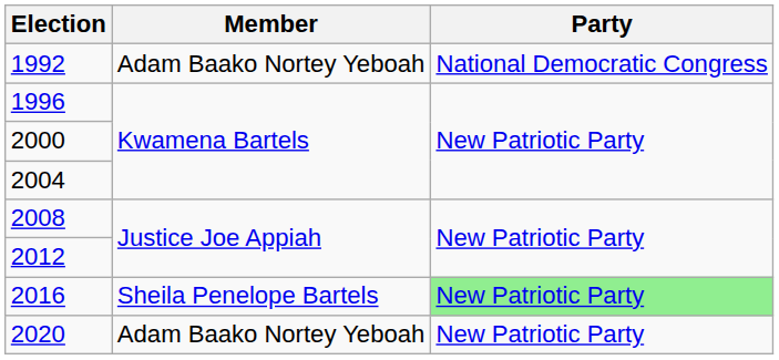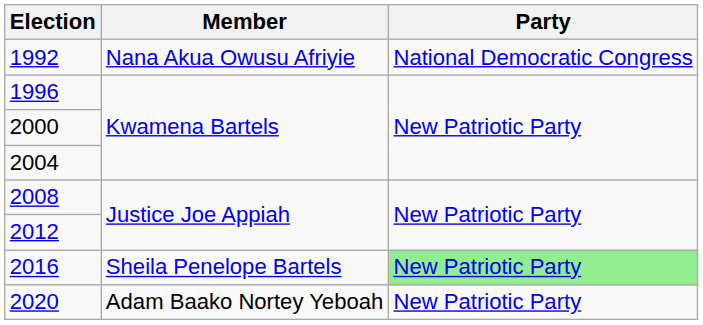 <table class="wikitable">
 <tr>
 <th>Election</th>
 <th>Member</th>
 <th>Party</th>
 </tr>
 <tr>
 <td><a href='#'>1992</a></td>
-<td>Adam Baako Nortey Yeboah</td>
+<td><a href='#'>Nana Akua Owusu Afriyie</a></td>
 <td><a href='#'>National Democratic Congress</a></td>
 </tr>
 <tr>
 <td><a href='#'>1996</a></td>
 <td rowspan="3"><a href='#'>Kwamena Bartels</a></td>
 <td rowspan="3"><a href='#'>New Patriotic Party</a></td>
 </tr>
 <tr>
 <td>2000</td>
 </tr>
 <tr>
 <td>2004</td>
 </tr>
 <tr>
 <td><a href='#'>2008</a></td>
 <td rowspan="2"><a href='#'>Justice Joe Appiah</a></td>
 <td rowspan="2"><a href='#'>New Patriotic Party</a></td>
 </tr>
 <tr>
 <td><a href='#'>2012</a></td>
 </tr>
 <tr>
 <td><a href='#'>2016</a></td>
 <td><a href='#'>Sheila Penelope Bartels</a></td>
 <td style="background: lightgreen;"><a href='#'>New Patriotic Party</a></td>
 </tr>
 <tr>
 <td><a href='#'>2020</a></td>
 <td>Adam Baako Nortey Yeboah</td>
 <td><a href='#'>New Patriotic Party</a></td>
 </tr>
 </table>
